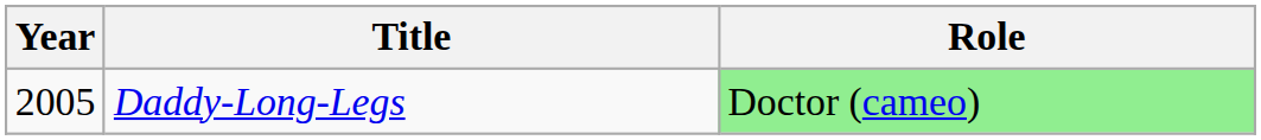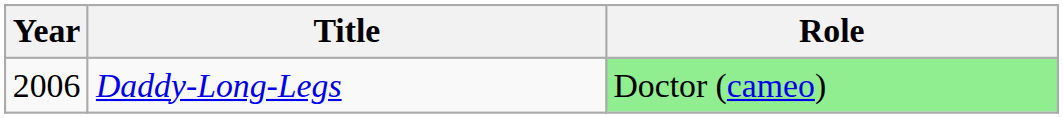 <table class="wikitable" style="width:500px">
 <tr>
 <th width=10>Year</th>
 <th>Title</th>
 <th>Role</th>
 </tr>
 <tr>
-<td>2005</td>
+<td>2006</td>
 <td><em><a href='#'>Daddy-Long-Legs</a></em></td>
 <td style="background: lightgreen;">Doctor (<a href='#'>cameo</a>)</td>
 </tr>
 </table>
